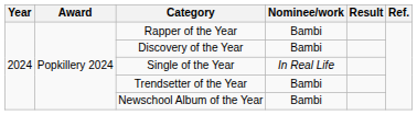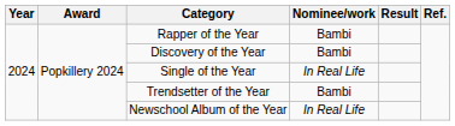 <table class="wikitable" style="text-align:center;">
 <tr>
 <th>Year</th>
 <th>Award</th>
 <th>Category</th>
 <th>Nominee/work</th>
 <th>Result</th>
 <th>Ref.</th>
 </tr>
 <tr>
 <td rowspan="5">2024</td>
 <td rowspan="5">Popkillery 2024</td>
 <td>Rapper of the Year</td>
 <td>Bambi</td>
 <td></td>
 <td rowspan="5"></td>
 </tr>
 <tr>
 <td>Discovery of the Year</td>
 <td>Bambi</td>
 <td></td>
 </tr>
 <tr>
 <td>Single of the Year</td>
 <td><em>In Real Life</em></td>
 <td></td>
 </tr>
 <tr>
 <td>Trendsetter of the Year</td>
 <td>Bambi</td>
 <td></td>
 </tr>
 <tr>
 <td>Newschool Album of the Year</td>
-<td>Bambi</td>
+<td><em>In Real Life</em></td>
 <td></td>
 </tr>
 </table>
